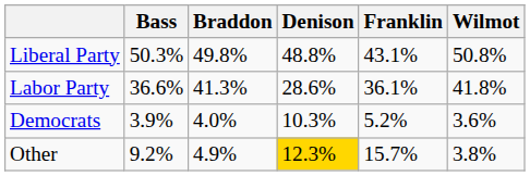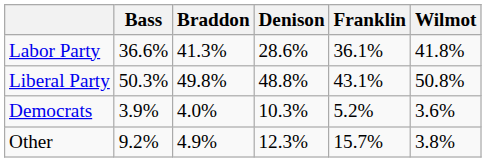 <table class="wikitable">
 <tr style="background:#ccc;">
 <th></th>
 <th>Bass</th>
 <th>Braddon</th>
 <th>Denison</th>
 <th>Franklin</th>
 <th>Wilmot</th>
 </tr>
 <tr>
+<td><a href='#'>Labor Party</a></td>
+<td>36.6%</td>
+<td>41.3%</td>
+<td>28.6%</td>
+<td>36.1%</td>
+<td>41.8%</td>
+</tr>
+<tr>
 <td><a href='#'>Liberal Party</a></td>
 <td>50.3%</td>
 <td>49.8%</td>
 <td>48.8%</td>
 <td>43.1%</td>
 <td>50.8%</td>
-</tr>
-<tr>
-<td><a href='#'>Labor Party</a></td>
-<td>36.6%</td>
-<td>41.3%</td>
-<td>28.6%</td>
-<td>36.1%</td>
-<td>41.8%</td>
 </tr>
 <tr>
 <td><a href='#'>Democrats</a></td>
 <td>3.9%</td>
 <td>4.0%</td>
 <td>10.3%</td>
 <td>5.2%</td>
 <td>3.6%</td>
 </tr>
 <tr>
 <td>Other</td>
 <td>9.2%</td>
 <td>4.9%</td>
-<td style="background: gold;">12.3%</td>
+<td>12.3%</td>
 <td>15.7%</td>
 <td>3.8%</td>
 </tr>
 </table>
